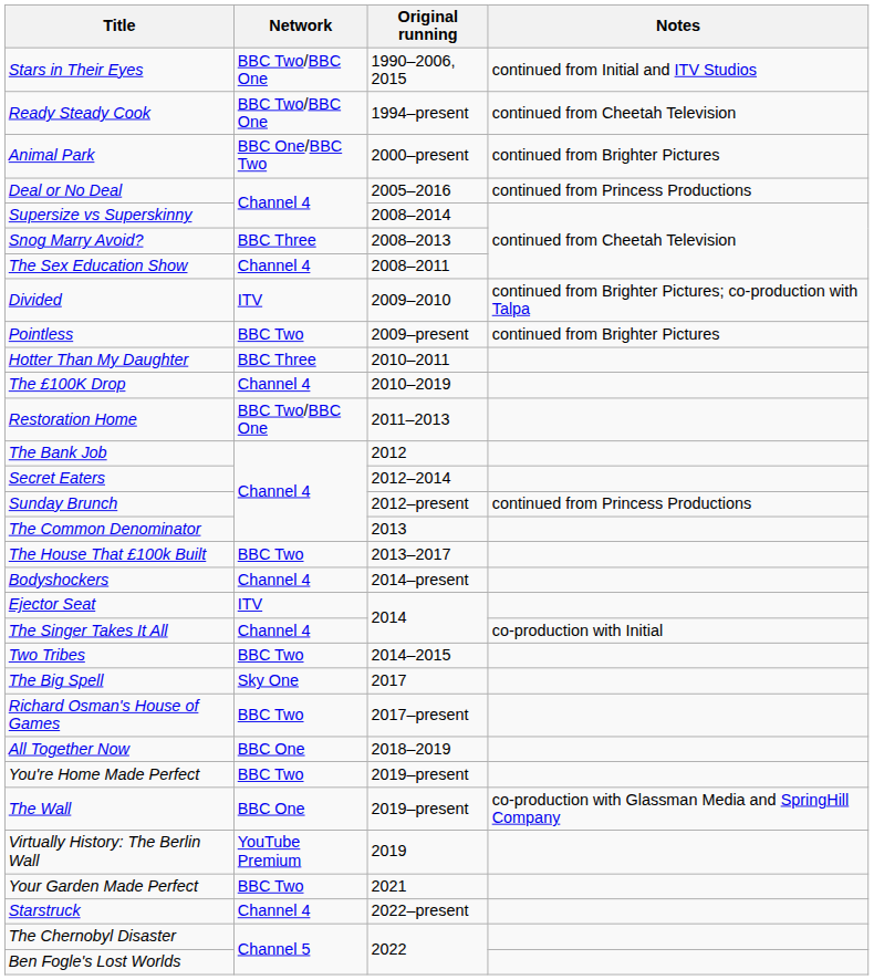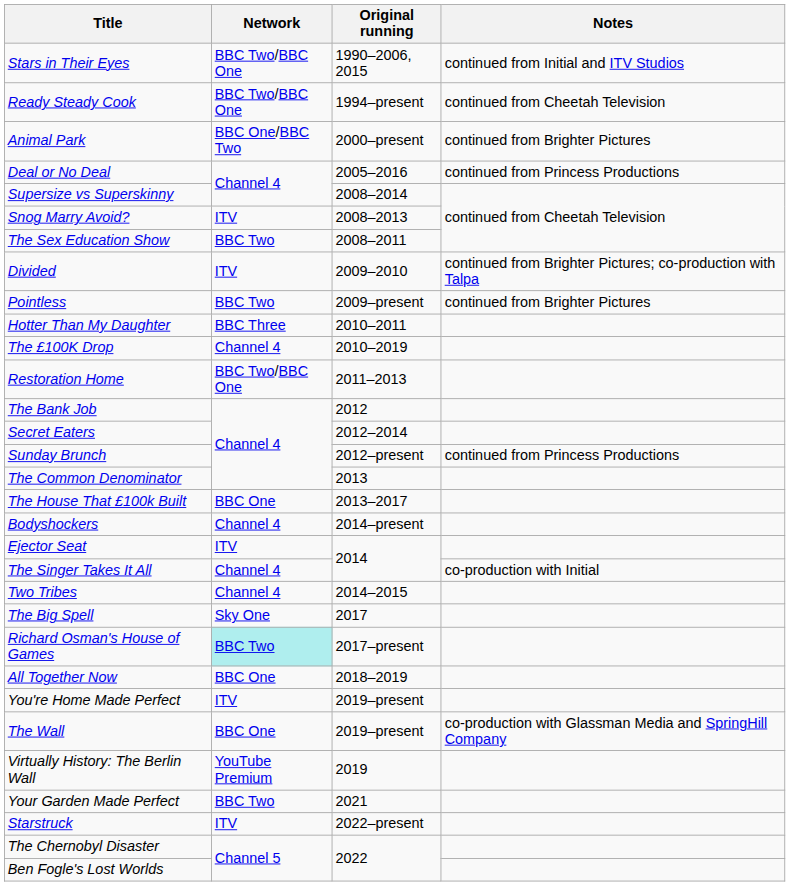 <table class="wikitable sortable">
 <tr>
 <th>Title</th>
 <th>Network</th>
 <th>Original running</th>
 <th>Notes</th>
 </tr>
 <tr>
 <td><em><a href='#'>Stars in Their Eyes</a></em></td>
 <td><a href='#'>BBC Two</a>/<a href='#'>BBC One</a></td>
 <td>1990–2006, 2015</td>
 <td>continued from Initial and <a href='#'>ITV Studios</a></td>
 </tr>
 <tr>
 <td><em><a href='#'>Ready Steady Cook</a></em></td>
 <td><a href='#'>BBC Two</a>/<a href='#'>BBC One</a></td>
 <td>1994–present</td>
 <td>continued from Cheetah Television</td>
 </tr>
 <tr>
 <td><em><a href='#'>Animal Park</a></em></td>
 <td><a href='#'>BBC One</a>/<a href='#'>BBC Two</a></td>
 <td>2000–present</td>
 <td>continued from Brighter Pictures</td>
 </tr>
 <tr>
 <td><em><a href='#'>Deal or No Deal</a></em></td>
 <td rowspan="2"><a href='#'>Channel 4</a></td>
 <td>2005–2016</td>
 <td>continued from Princess Productions</td>
 </tr>
 <tr>
 <td><em><a href='#'>Supersize vs Superskinny</a></em></td>
 <td>2008–2014</td>
 <td rowspan="3">continued from Cheetah Television</td>
 </tr>
 <tr>
 <td><em><a href='#'>Snog Marry Avoid?</a></em></td>
-<td><a href='#'>BBC Three</a></td>
+<td><a href='#'>ITV</a></td>
 <td>2008–2013</td>
 </tr>
 <tr>
 <td><em><a href='#'>The Sex Education Show</a></em></td>
-<td><a href='#'>Channel 4</a></td>
+<td><a href='#'>BBC Two</a></td>
 <td>2008–2011</td>
 </tr>
 <tr>
 <td><em><a href='#'>Divided</a></em></td>
 <td><a href='#'>ITV</a></td>
 <td>2009–2010</td>
 <td>continued from Brighter Pictures; co-production with <a href='#'>Talpa</a></td>
 </tr>
 <tr>
 <td><em><a href='#'>Pointless</a></em></td>
 <td><a href='#'>BBC Two</a></td>
 <td>2009–present</td>
 <td>continued from Brighter Pictures</td>
 </tr>
 <tr>
 <td><em><a href='#'>Hotter Than My Daughter</a></em></td>
 <td><a href='#'>BBC Three</a></td>
 <td>2010–2011</td>
 <td></td>
 </tr>
 <tr>
 <td><em><a href='#'>The £100K Drop</a></em></td>
 <td><a href='#'>Channel 4</a></td>
 <td>2010–2019</td>
 <td></td>
 </tr>
 <tr>
 <td><em><a href='#'>Restoration Home</a></em></td>
 <td><a href='#'>BBC Two</a>/<a href='#'>BBC One</a></td>
 <td>2011–2013</td>
 <td></td>
 </tr>
 <tr>
 <td><em><a href='#'>The Bank Job</a></em></td>
 <td rowspan="4"><a href='#'>Channel 4</a></td>
 <td>2012</td>
 <td></td>
 </tr>
 <tr>
 <td><em><a href='#'>Secret Eaters</a></em></td>
 <td>2012–2014</td>
 <td></td>
 </tr>
 <tr>
 <td><em><a href='#'>Sunday Brunch</a></em></td>
 <td>2012–present</td>
 <td>continued from Princess Productions</td>
 </tr>
 <tr>
 <td><em><a href='#'>The Common Denominator</a></em></td>
 <td>2013</td>
 <td></td>
 </tr>
 <tr>
 <td><em><a href='#'>The House That £100k Built</a></em></td>
-<td><a href='#'>BBC Two</a></td>
+<td><a href='#'>BBC One</a></td>
 <td>2013–2017</td>
 <td></td>
 </tr>
 <tr>
 <td><em><a href='#'>Bodyshockers</a></em></td>
 <td><a href='#'>Channel 4</a></td>
 <td>2014–present</td>
 <td></td>
 </tr>
 <tr>
 <td><em><a href='#'>Ejector Seat</a></em></td>
 <td><a href='#'>ITV</a></td>
 <td rowspan="2">2014</td>
 <td></td>
 </tr>
 <tr>
 <td><em><a href='#'>The Singer Takes It All</a></em></td>
 <td><a href='#'>Channel 4</a></td>
 <td>co-production with Initial</td>
 </tr>
 <tr>
 <td><em><a href='#'>Two Tribes</a></em></td>
-<td><a href='#'>BBC Two</a></td>
+<td><a href='#'>Channel 4</a></td>
 <td>2014–2015</td>
 <td></td>
 </tr>
 <tr>
 <td><em><a href='#'>The Big Spell</a></em></td>
 <td><a href='#'>Sky One</a></td>
 <td>2017</td>
 <td></td>
 </tr>
 <tr>
 <td><em><a href='#'>Richard Osman's House of Games</a></em></td>
-<td><a href='#'>BBC Two</a></td>
+<td style="background: paleturquoise;"><a href='#'>BBC Two</a></td>
 <td>2017–present</td>
 <td></td>
 </tr>
 <tr>
 <td><em><a href='#'>All Together Now</a></em></td>
 <td><a href='#'>BBC One</a></td>
 <td>2018–2019</td>
 <td></td>
 </tr>
 <tr>
 <td><em>You're Home Made Perfect</em></td>
-<td><a href='#'>BBC Two</a></td>
+<td><a href='#'>ITV</a></td>
 <td>2019–present</td>
 <td></td>
 </tr>
 <tr>
 <td><em><a href='#'>The Wall</a></em></td>
 <td><a href='#'>BBC One</a></td>
 <td>2019–present</td>
 <td>co-production with Glassman Media and <a href='#'>SpringHill Company</a></td>
 </tr>
 <tr>
 <td><em>Virtually History: The Berlin Wall</em></td>
 <td><a href='#'>YouTube Premium</a></td>
 <td>2019</td>
 <td></td>
 </tr>
 <tr>
 <td><em>Your Garden Made Perfect</em></td>
 <td><a href='#'>BBC Two</a></td>
 <td>2021</td>
 <td></td>
 </tr>
 <tr>
 <td><em><a href='#'>Starstruck</a></em></td>
-<td><a href='#'>Channel 4</a></td>
+<td><a href='#'>ITV</a></td>
 <td>2022–present</td>
 </tr>
 <tr>
 <td><em>The Chernobyl Disaster</em></td>
 <td rowspan="2"><a href='#'>Channel 5</a></td>
 <td rowspan="2">2022</td>
 <td></td>
 </tr>
 <tr>
 <td><em>Ben Fogle's Lost Worlds</em></td>
 </tr>
 </table>
